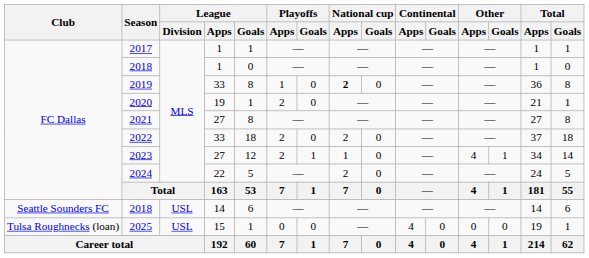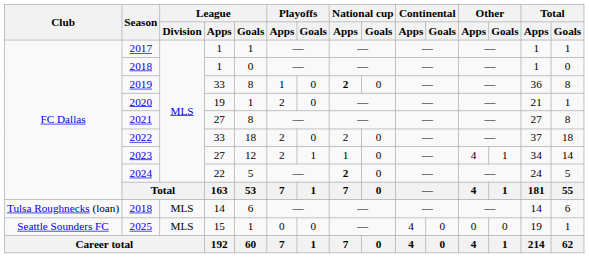 <table class="wikitable" style="text-align:center">
 <tr>
 <th rowspan="2">Club</th>
 <th rowspan="2">Season</th>
 <th colspan="3">League</th>
 <th colspan="2">Playoffs</th>
 <th colspan="2">National cup</th>
 <th colspan="2">Continental</th>
 <th colspan="2">Other</th>
 <th colspan="2">Total</th>
 </tr>
 <tr>
 <th>Division</th>
 <th>Apps</th>
 <th>Goals</th>
 <th>Apps</th>
 <th>Goals</th>
 <th>Apps</th>
 <th>Goals</th>
 <th>Apps</th>
 <th>Goals</th>
 <th>Apps</th>
 <th>Goals</th>
 <th>Apps</th>
 <th>Goals</th>
 </tr>
 <tr>
 <td rowspan="9"><a href='#'>FC Dallas</a></td>
 <td><a href='#'>2017</a></td>
 <td rowspan="8"><a href='#'>MLS</a></td>
 <td>1</td>
 <td>1</td>
 <td colspan="2">—</td>
 <td colspan="2">—</td>
 <td colspan="2">—</td>
 <td colspan="2">—</td>
 <td>1</td>
 <td>1</td>
 </tr>
 <tr>
 <td><a href='#'>2018</a></td>
 <td>1</td>
 <td>0</td>
 <td colspan="2">—</td>
 <td colspan="2">—</td>
 <td colspan="2">—</td>
 <td colspan="2">—</td>
 <td>1</td>
 <td>0</td>
 </tr>
 <tr>
 <td><a href='#'>2019</a></td>
 <td>33</td>
 <td>8</td>
 <td>1</td>
 <td>0</td>
 <td><strong>2</strong></td>
 <td>0</td>
 <td colspan="2">—</td>
 <td colspan="2">—</td>
 <td>36</td>
 <td>8</td>
 </tr>
 <tr>
 <td><a href='#'>2020</a></td>
 <td>19</td>
 <td>1</td>
 <td>2</td>
 <td>0</td>
 <td colspan="2">—</td>
 <td colspan="2">—</td>
 <td colspan="2">—</td>
 <td>21</td>
 <td>1</td>
 </tr>
 <tr>
 <td><a href='#'>2021</a></td>
 <td>27</td>
 <td>8</td>
 <td colspan="2">—</td>
 <td colspan="2">—</td>
 <td colspan="2">—</td>
 <td colspan="2">—</td>
 <td>27</td>
 <td>8</td>
 </tr>
 <tr>
 <td><a href='#'>2022</a></td>
 <td>33</td>
 <td>18</td>
 <td>2</td>
 <td>0</td>
 <td>2</td>
 <td>0</td>
 <td colspan="2">—</td>
 <td colspan="2">—</td>
 <td>37</td>
 <td>18</td>
 </tr>
 <tr>
 <td><a href='#'>2023</a></td>
 <td>27</td>
 <td>12</td>
 <td>2</td>
 <td>1</td>
 <td>1</td>
 <td>0</td>
 <td colspan="2">—</td>
 <td>4</td>
 <td>1</td>
 <td>34</td>
 <td>14</td>
 </tr>
 <tr>
 <td><a href='#'>2024</a></td>
 <td>22</td>
 <td>5</td>
 <td colspan="2">—</td>
-<td>2</td>
+<td><strong>2</strong></td>
 <td>0</td>
 <td colspan="2">—</td>
 <td colspan="2">—</td>
 <td>24</td>
 <td>5</td>
 </tr>
 <tr>
 <th colspan="2">Total</th>
 <th>163</th>
 <th>53</th>
 <th>7</th>
 <th>1</th>
 <th>7</th>
 <th>0</th>
 <th colspan="2">—</th>
 <th>4</th>
 <th>1</th>
 <th>181</th>
 <th>55</th>
 </tr>
 <tr>
-<td><a href='#'>Seattle Sounders FC</a></td>
+<td><a href='#'>Tulsa Roughnecks</a> (loan)</td>
 <td><a href='#'>2018</a></td>
-<td><a href='#'>USL</a></td>
+<td>MLS</td>
 <td>14</td>
 <td>6</td>
 <td colspan="2">—</td>
 <td colspan="2">—</td>
 <td colspan="2">—</td>
 <td colspan="2">—</td>
 <td>14</td>
 <td>6</td>
 </tr>
 <tr>
-<td><a href='#'>Tulsa Roughnecks</a> (loan)</td>
+<td><a href='#'>Seattle Sounders FC</a></td>
 <td><a href='#'>2025</a></td>
-<td><a href='#'>USL</a></td>
+<td>MLS</td>
 <td>15</td>
 <td>1</td>
 <td>0</td>
 <td>0</td>
 <td colspan="2">—</td>
 <td>4</td>
 <td>0</td>
 <td>0</td>
 <td>0</td>
 <td>19</td>
 <td>1</td>
 </tr>
 <tr>
 <th colspan="3">Career total</th>
 <th>192</th>
 <th>60</th>
 <th>7</th>
 <th>1</th>
 <th>7</th>
 <th>0</th>
 <th>4</th>
 <th>0</th>
 <th>4</th>
 <th>1</th>
 <th>214</th>
 <th>62</th>
 </tr>
 </table>
